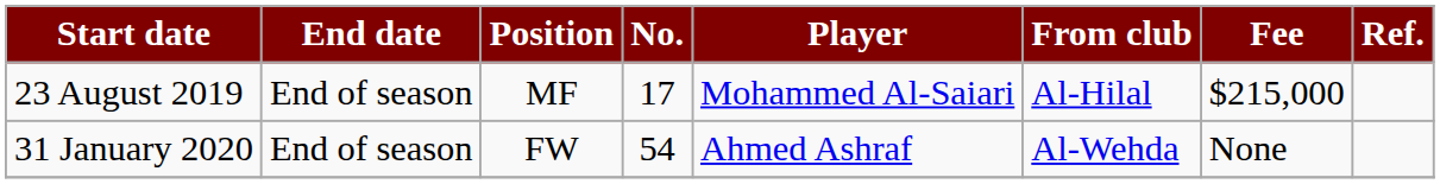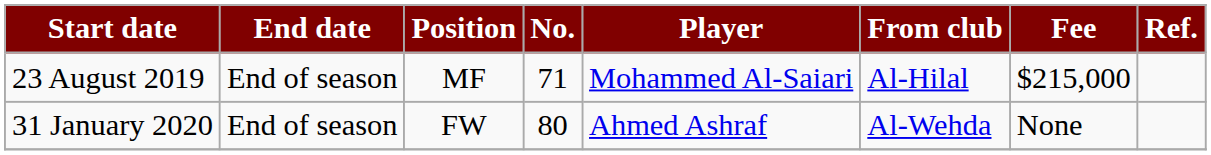 <table class="wikitable sortable">
 <tr>
 <th style="background:maroon; color:white;"><strong>Start date</strong></th>
 <th style="background:maroon; color:white;"><strong>End date</strong></th>
 <th style="background:maroon; color:white;"><strong>Position</strong></th>
 <th style="background:maroon; color:white;"><strong>No.</strong></th>
 <th style="background:maroon; color:white;"><strong>Player</strong></th>
 <th style="background:maroon; color:white;"><strong>From club</strong></th>
 <th style="background:maroon; color:white;"><strong>Fee</strong></th>
 <th style="background:maroon; color:white;"><strong>Ref.</strong></th>
 </tr>
 <tr>
 <td>23 August 2019</td>
 <td>End of season</td>
 <td style="text-align:center;">MF</td>
-<td style="text-align:center;">17</td>
+<td style="text-align:center;">71</td>
 <td style="text-align:left;"> <a href='#'>Mohammed Al-Saiari</a></td>
 <td style="text-align:left;"> <a href='#'>Al-Hilal</a></td>
 <td>$215,000</td>
 <td></td>
 </tr>
 <tr>
 <td>31 January 2020</td>
 <td>End of season</td>
 <td style="text-align:center;">FW</td>
-<td style="text-align:center;">54</td>
+<td style="text-align:center;">80</td>
 <td style="text-align:left;"> <a href='#'>Ahmed Ashraf</a></td>
 <td style="text-align:left;"> <a href='#'>Al-Wehda</a></td>
 <td>None</td>
 <td></td>
 </tr>
 <tr>
 </tr>
 </table>
